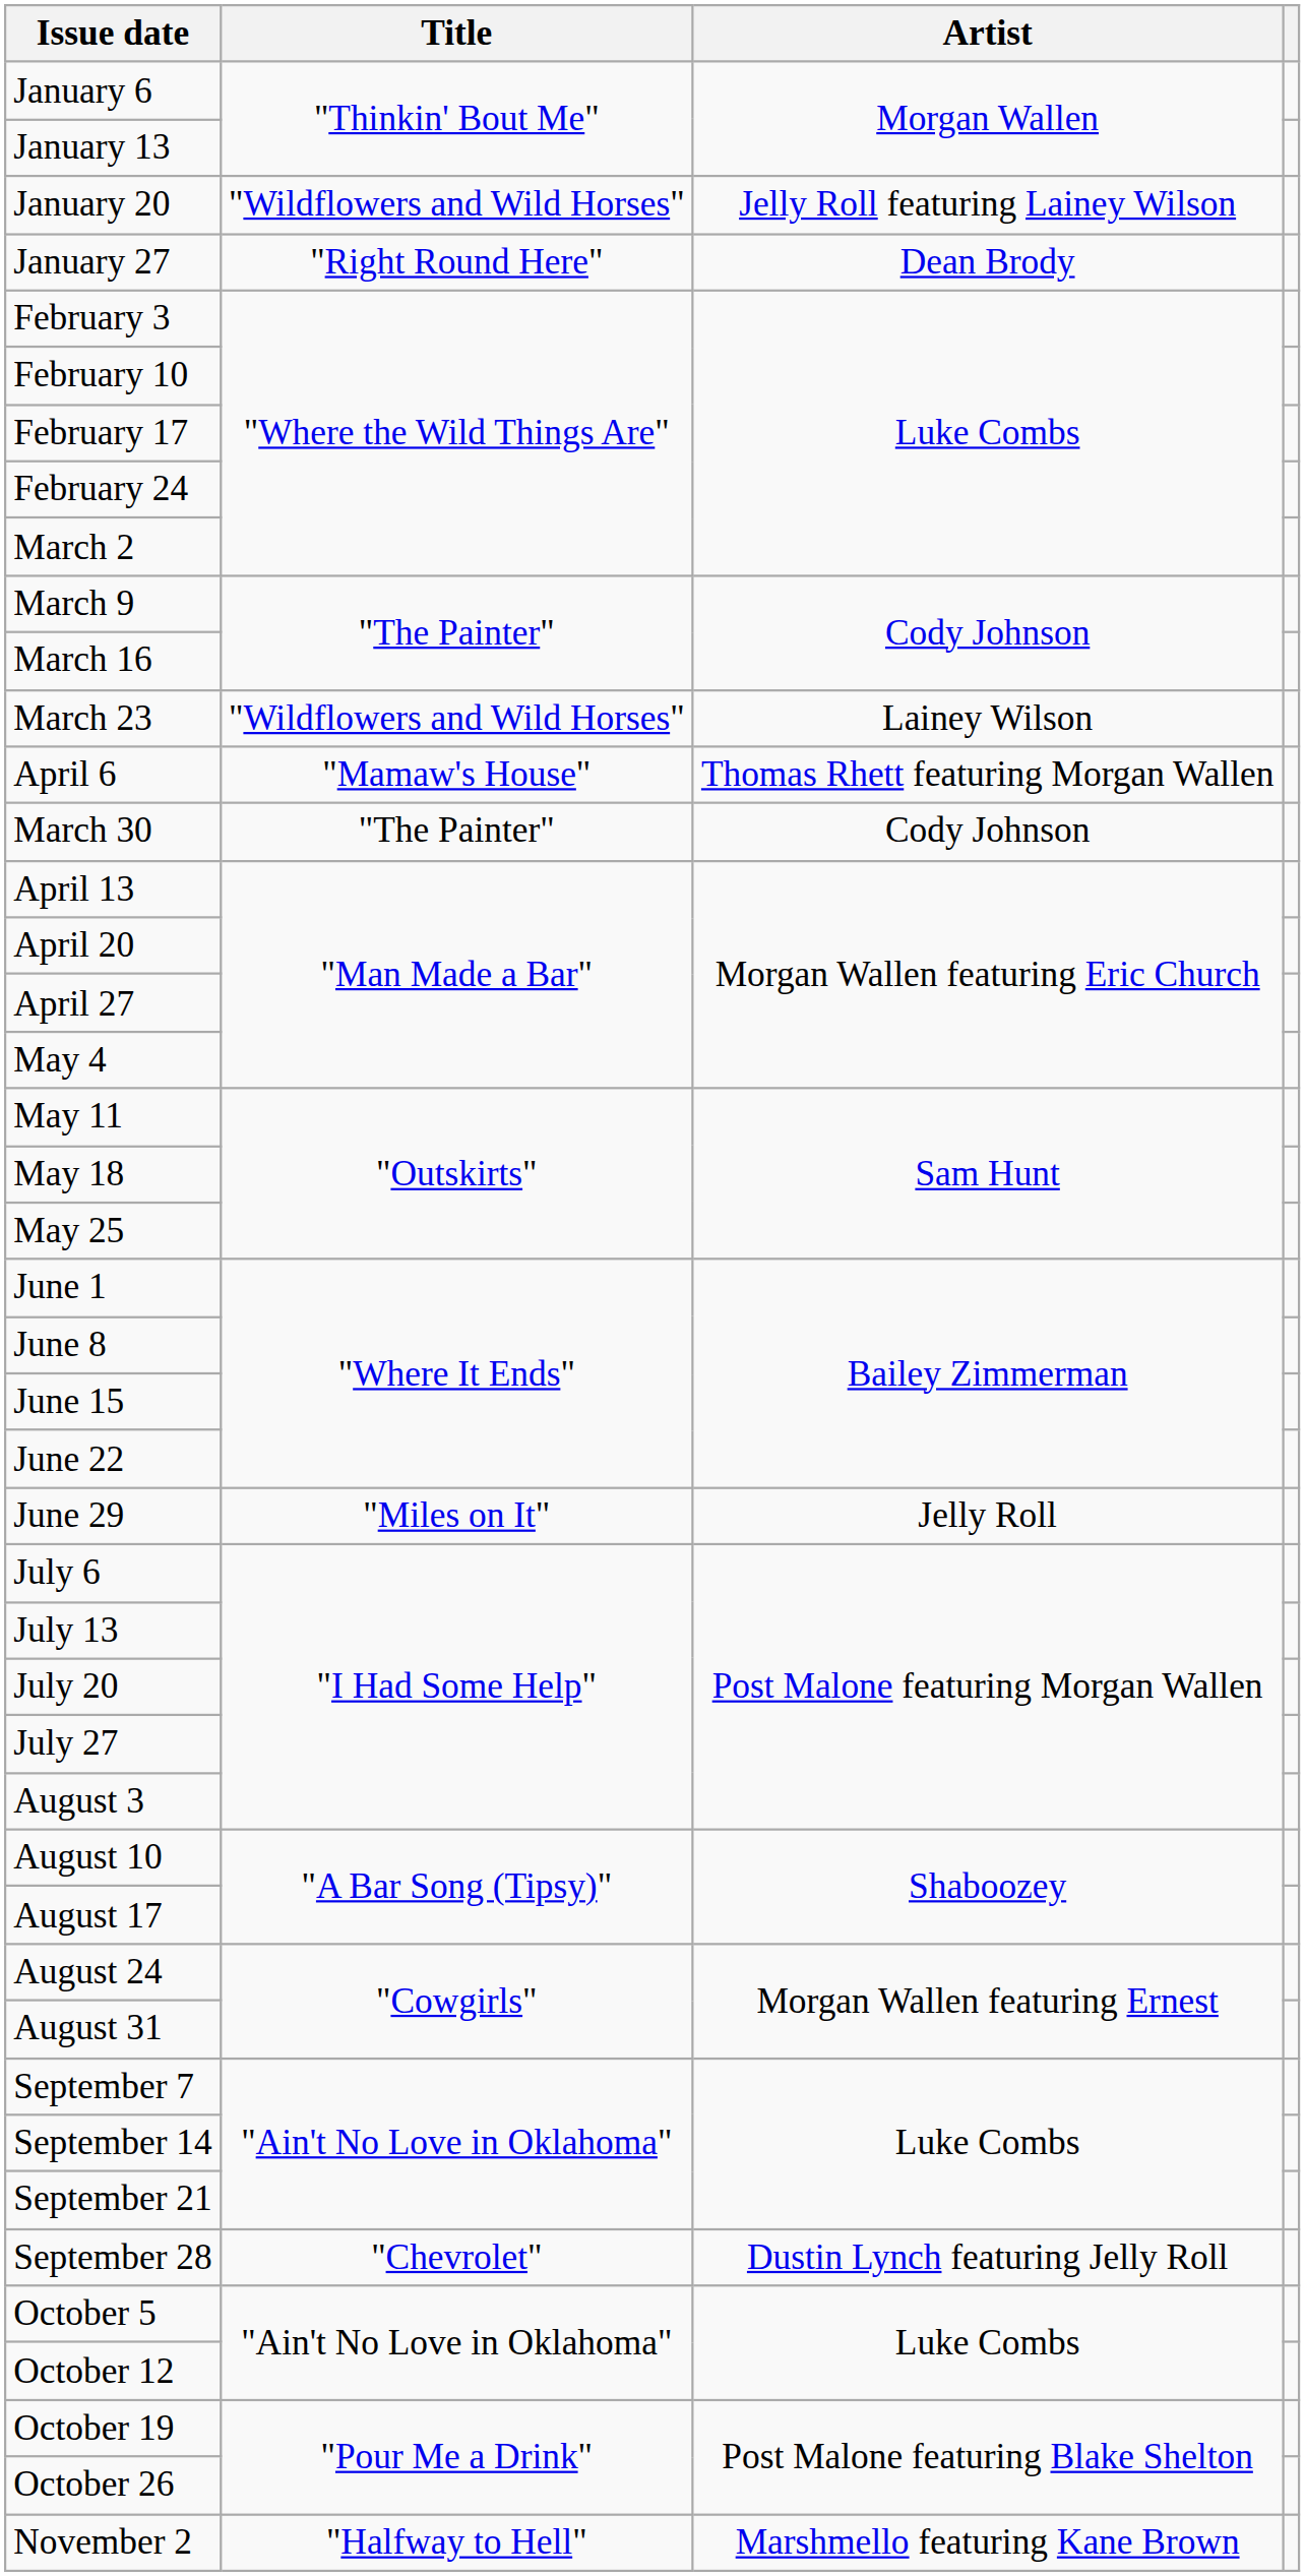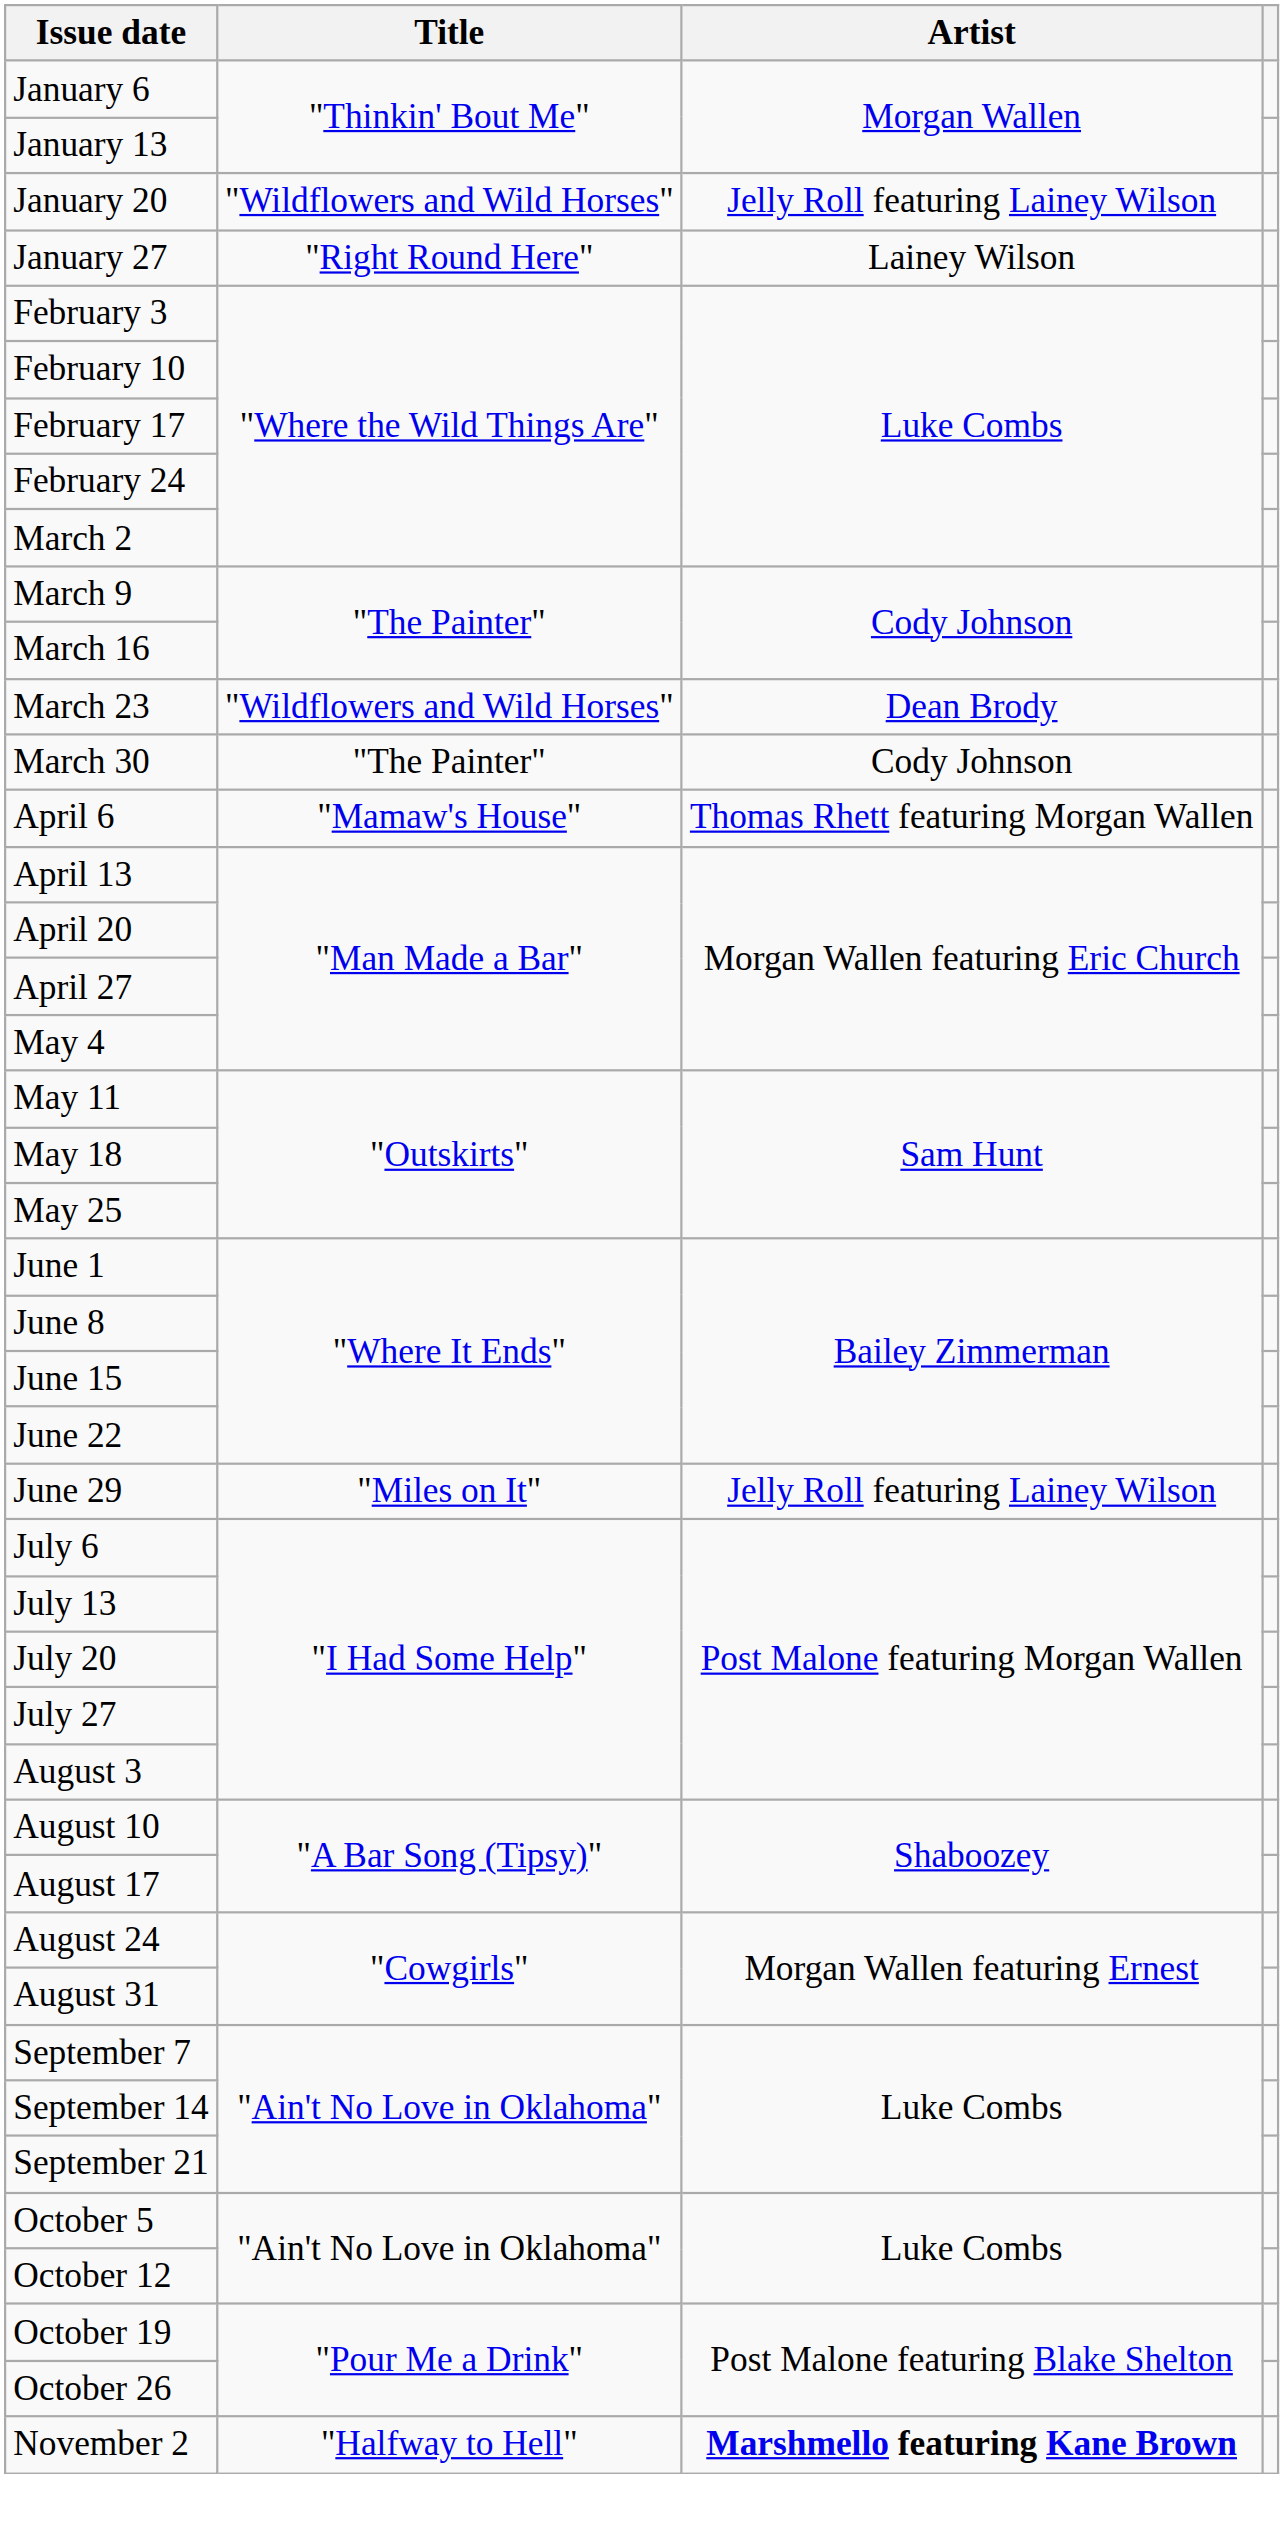 <table class="wikitable">
 <tr>
 <th scope="col">Issue date</th>
 <th scope="col">Title</th>
 <th scope="col">Artist</th>
 <th scope="col"></th>
 </tr>
 <tr>
 <td>January 6</td>
 <td align="center" rowspan="2">"<a href='#'>Thinkin' Bout Me</a>"</td>
 <td align="center" rowspan="2"><a href='#'>Morgan Wallen</a></td>
 <td align="center"></td>
 </tr>
 <tr>
 <td>January 13</td>
 <td align="center"></td>
 </tr>
 <tr>
 <td>January 20</td>
 <td align="center">"<a href='#'>Wildflowers and Wild Horses</a>"</td>
 <td align="center"><a href='#'>Jelly Roll</a> featuring <a href='#'>Lainey Wilson</a></td>
 <td align="center"></td>
 </tr>
 <tr>
 <td>January 27</td>
 <td align="center">"<a href='#'>Right Round Here</a>"</td>
-<td align="center"><a href='#'>Dean Brody</a></td>
+<td align="center">Lainey Wilson</td>
 <td align="center"></td>
 </tr>
 <tr>
 <td>February 3</td>
 <td align="center" rowspan="5">"<a href='#'>Where the Wild Things Are</a>"</td>
 <td align="center" rowspan="5"><a href='#'>Luke Combs</a></td>
 <td align="center"></td>
 </tr>
 <tr>
 <td>February 10</td>
 <td align="center"></td>
 </tr>
 <tr>
 <td>February 17</td>
 <td align="center"></td>
 </tr>
 <tr>
 <td>February 24</td>
 <td align="center"></td>
 </tr>
 <tr>
 <td>March 2</td>
 <td align="center"></td>
 </tr>
 <tr>
 <td>March 9</td>
 <td align="center" rowspan="2">"<a href='#'>The Painter</a>"</td>
 <td align="center" rowspan="2"><a href='#'>Cody Johnson</a></td>
 <td align="center"></td>
 </tr>
 <tr>
 <td>March 16</td>
 <td align="center"></td>
 </tr>
 <tr>
 <td>March 23</td>
 <td align="center">"<a href='#'>Wildflowers and Wild Horses</a>"</td>
-<td align="center">Lainey Wilson</td>
+<td align="center"><a href='#'>Dean Brody</a></td>
+<td align="center"></td>
+</tr>
+<tr>
+<td>March 30</td>
+<td align="center">"The Painter"</td>
+<td align="center">Cody Johnson</td>
 <td align="center"></td>
 </tr>
 <tr>
 <td>April 6</td>
 <td align="center">"<a href='#'>Mamaw's House</a>"</td>
 <td align="center"><a href='#'>Thomas Rhett</a> featuring Morgan Wallen</td>
-<td align="center"></td>
-</tr>
-<tr>
-<td>March 30</td>
-<td align="center">"The Painter"</td>
-<td align="center">Cody Johnson</td>
 <td align="center"></td>
 </tr>
 <tr>
 <td>April 13</td>
 <td align="center" rowspan="4">"<a href='#'>Man Made a Bar</a>"</td>
 <td align="center" rowspan="4">Morgan Wallen featuring <a href='#'>Eric Church</a></td>
 <td align="center"></td>
 </tr>
 <tr>
 <td>April 20</td>
 <td align="center"></td>
 </tr>
 <tr>
 <td>April 27</td>
 <td align="center"></td>
 </tr>
 <tr>
 <td>May 4</td>
 <td align="center"></td>
 </tr>
 <tr>
 <td>May 11</td>
 <td align="center" rowspan="3">"<a href='#'>Outskirts</a>"</td>
 <td align="center" rowspan="3"><a href='#'>Sam Hunt</a></td>
 <td align="center"></td>
 </tr>
 <tr>
 <td>May 18</td>
 <td align="center"></td>
 </tr>
 <tr>
 <td>May 25</td>
 <td align="center"></td>
 </tr>
 <tr>
 <td>June 1</td>
 <td align="center" rowspan="4">"<a href='#'>Where It Ends</a>"</td>
 <td align="center" rowspan="4"><a href='#'>Bailey Zimmerman</a></td>
 <td align="center"></td>
 </tr>
 <tr>
 <td>June 8</td>
 <td align="center"></td>
 </tr>
 <tr>
 <td>June 15</td>
 <td align="center"></td>
 </tr>
 <tr>
 <td>June 22</td>
 <td align="center"></td>
 </tr>
 <tr>
 <td>June 29</td>
 <td align="center">"<a href='#'>Miles on It</a>"</td>
-<td align="center">Jelly Roll</td>
+<td align="center"><a href='#'>Jelly Roll</a> featuring <a href='#'>Lainey Wilson</a></td>
 <td align="center"></td>
 </tr>
 <tr>
 <td>July 6</td>
 <td align="center" rowspan="5">"<a href='#'>I Had Some Help</a>"</td>
 <td align="center" rowspan="5"><a href='#'>Post Malone</a> featuring Morgan Wallen</td>
 <td align="center"></td>
 </tr>
 <tr>
 <td>July 13</td>
 <td align="center"></td>
 </tr>
 <tr>
 <td>July 20</td>
 <td align="center"></td>
 </tr>
 <tr>
 <td>July 27</td>
 <td align="center"></td>
 </tr>
 <tr>
 <td>August 3</td>
 <td align="center"></td>
 </tr>
 <tr>
 <td>August 10</td>
 <td align="center" rowspan="2">"<a href='#'>A Bar Song (Tipsy)</a>"</td>
 <td align="center" rowspan="2"><a href='#'>Shaboozey</a></td>
 <td align="center"></td>
 </tr>
 <tr>
 <td>August 17</td>
 <td align="center"></td>
 </tr>
 <tr>
 <td>August 24</td>
 <td align="center" rowspan="2">"<a href='#'>Cowgirls</a>"</td>
 <td align="center" rowspan="2">Morgan Wallen featuring <a href='#'>Ernest</a></td>
 <td align="center"></td>
 </tr>
 <tr>
 <td>August 31</td>
 <td align="center"></td>
 </tr>
 <tr>
 <td>September 7</td>
 <td align="center" rowspan="3">"<a href='#'>Ain't No Love in Oklahoma</a>"</td>
 <td align="center" rowspan="3">Luke Combs</td>
 <td align="center"></td>
 </tr>
 <tr>
 <td>September 14</td>
 <td align="center"></td>
 </tr>
 <tr>
 <td>September 21</td>
 <td align="center"></td>
 </tr>
 <tr>
-<td>September 28</td>
-<td align="center">"<a href='#'>Chevrolet</a>"</td>
-<td align="center"><a href='#'>Dustin Lynch</a> featuring Jelly Roll</td>
-<td align="center"></td>
-</tr>
-<tr>
 <td>October 5</td>
 <td align="center" rowspan="2">"Ain't No Love in Oklahoma"</td>
 <td align="center" rowspan="2">Luke Combs</td>
 <td align="center"></td>
 </tr>
 <tr>
 <td>October 12</td>
 <td align="center"></td>
 </tr>
 <tr>
 <td>October 19</td>
 <td rowspan="2" align="center">"<a href='#'>Pour Me a Drink</a>"</td>
 <td rowspan="2" align="center">Post Malone featuring <a href='#'>Blake Shelton</a></td>
 <td align="center"></td>
 </tr>
 <tr>
 <td>October 26</td>
 <td align="center"></td>
 </tr>
 <tr>
 <td>November 2</td>
 <td align="center">"<a href='#'>Halfway to Hell</a>"</td>
-<td align="center"><a href='#'>Marshmello</a> featuring <a href='#'>Kane Brown</a></td>
+<td align="center"><strong><a href='#'>Marshmello</a> featuring <a href='#'>Kane Brown</a></strong></td>
 <td align="center"></td>
 </tr>
 </table>
